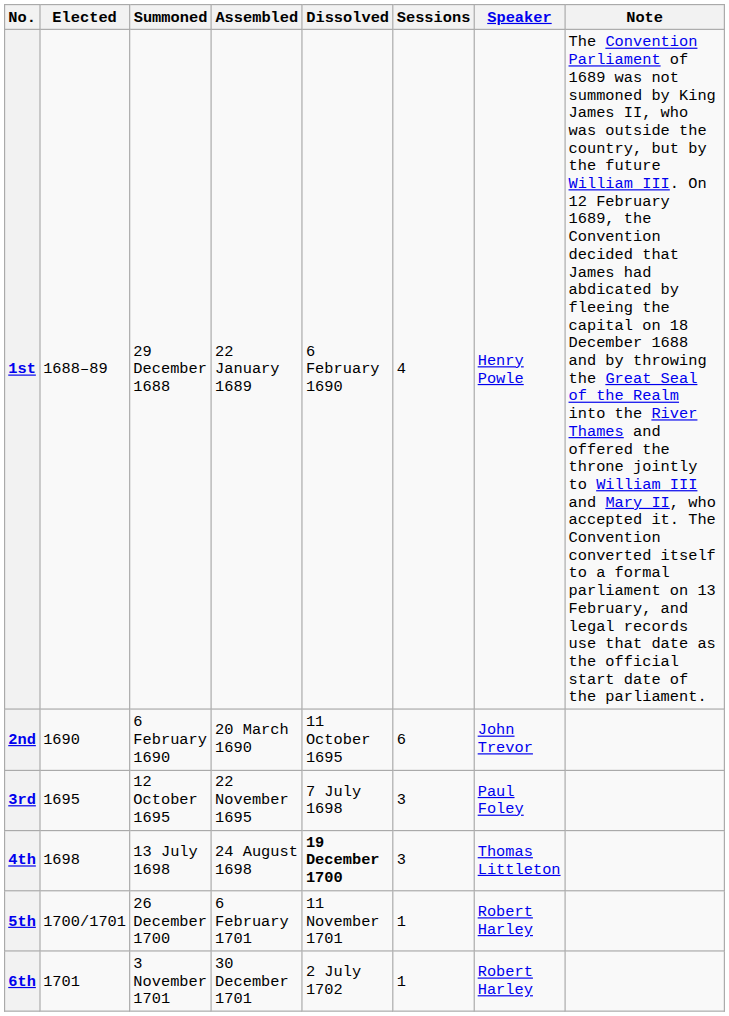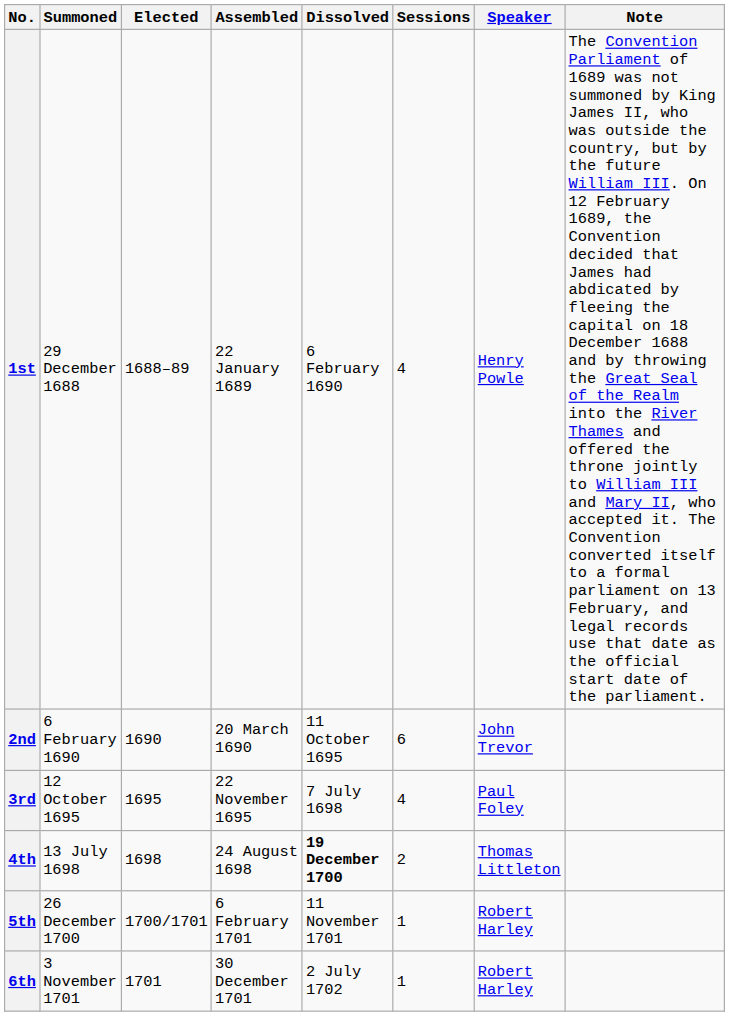 <table class="wikitable">
 <tr>
 <th>No.</th>
+<th>Summoned</th>
 <th>Elected</th>
-<th>Summoned</th>
 <th>Assembled</th>
 <th>Dissolved</th>
 <th>Sessions</th>
 <th><a href='#'>Speaker</a></th>
 <th>Note</th>
 </tr>
 <tr>
 <th><a href='#'>1st</a></th>
+<td>29 December 1688</td>
 <td>1688–89</td>
-<td>29 December 1688</td>
 <td>22 January 1689</td>
 <td>6 February 1690</td>
 <td>4</td>
 <td><a href='#'>Henry Powle</a></td>
 <td>The <a href='#'>Convention Parliament</a> of 1689 was not summoned by King James II, who was outside the country, but by the future <a href='#'>William III</a>. On 12 February 1689, the Convention decided that James had abdicated by fleeing the capital on 18 December 1688 and by throwing the <a href='#'>Great Seal of the Realm</a> into the <a href='#'>River Thames</a> and offered the throne jointly to <a href='#'>William III</a> and <a href='#'>Mary II</a>, who accepted it. The Convention converted itself to a formal parliament on 13 February, and legal records use that date as the official start date of the parliament.</td>
 </tr>
 <tr>
 <th><a href='#'>2nd</a></th>
+<td>6 February 1690</td>
 <td>1690</td>
-<td>6 February 1690</td>
 <td>20 March 1690</td>
 <td>11 October 1695</td>
 <td>6</td>
 <td><a href='#'>John Trevor</a></td>
 <td></td>
 </tr>
 <tr>
 <th><a href='#'>3rd</a></th>
+<td>12 October 1695</td>
 <td>1695</td>
-<td>12 October 1695</td>
 <td>22 November 1695</td>
 <td>7 July 1698</td>
-<td>3</td>
+<td>4</td>
 <td><a href='#'>Paul Foley</a></td>
 <td></td>
 </tr>
 <tr>
 <th><a href='#'>4th</a></th>
+<td>13 July 1698</td>
 <td>1698</td>
-<td>13 July 1698</td>
 <td>24 August 1698</td>
 <td><strong>19 December 1700</strong></td>
-<td>3</td>
+<td>2</td>
 <td><a href='#'>Thomas Littleton</a></td>
 <td></td>
 </tr>
 <tr>
 <th><a href='#'>5th</a></th>
+<td>26 December 1700</td>
 <td>1700/1701</td>
-<td>26 December 1700</td>
 <td>6 February 1701</td>
 <td>11 November 1701</td>
 <td>1</td>
 <td><a href='#'>Robert Harley</a></td>
 <td></td>
 </tr>
 <tr>
 <th><a href='#'>6th</a></th>
+<td>3 November 1701</td>
 <td>1701</td>
-<td>3 November 1701</td>
 <td>30 December 1701</td>
 <td>2 July 1702</td>
 <td>1</td>
 <td><a href='#'>Robert Harley</a></td>
 <td></td>
 </tr>
 </table>
